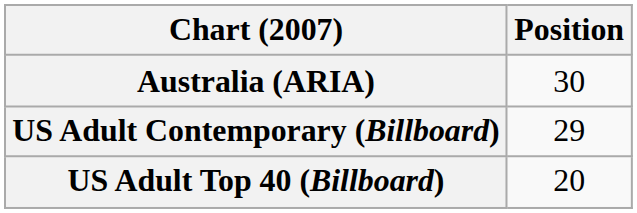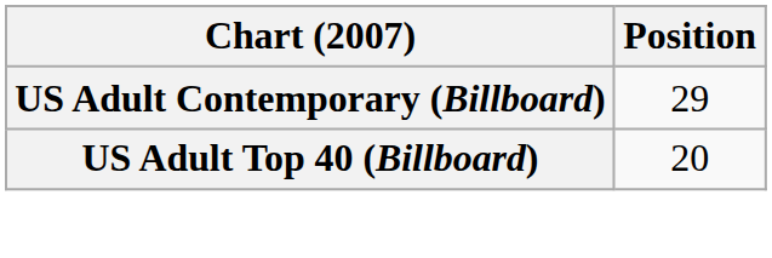 <table class="wikitable sortable plainrowheaders" style="text-align:center">
 <tr>
 <th>Chart (2007)</th>
 <th>Position</th>
-</tr>
-<tr>
-<th scope="row">Australia (ARIA)</th>
-<td>30</td>
 </tr>
 <tr>
 <th scope="row">US Adult Contemporary (<em>Billboard</em>)</th>
 <td>29</td>
 </tr>
 <tr>
 <th scope="row">US Adult Top 40 (<em>Billboard</em>)</th>
 <td>20</td>
 </tr>
 </table>
